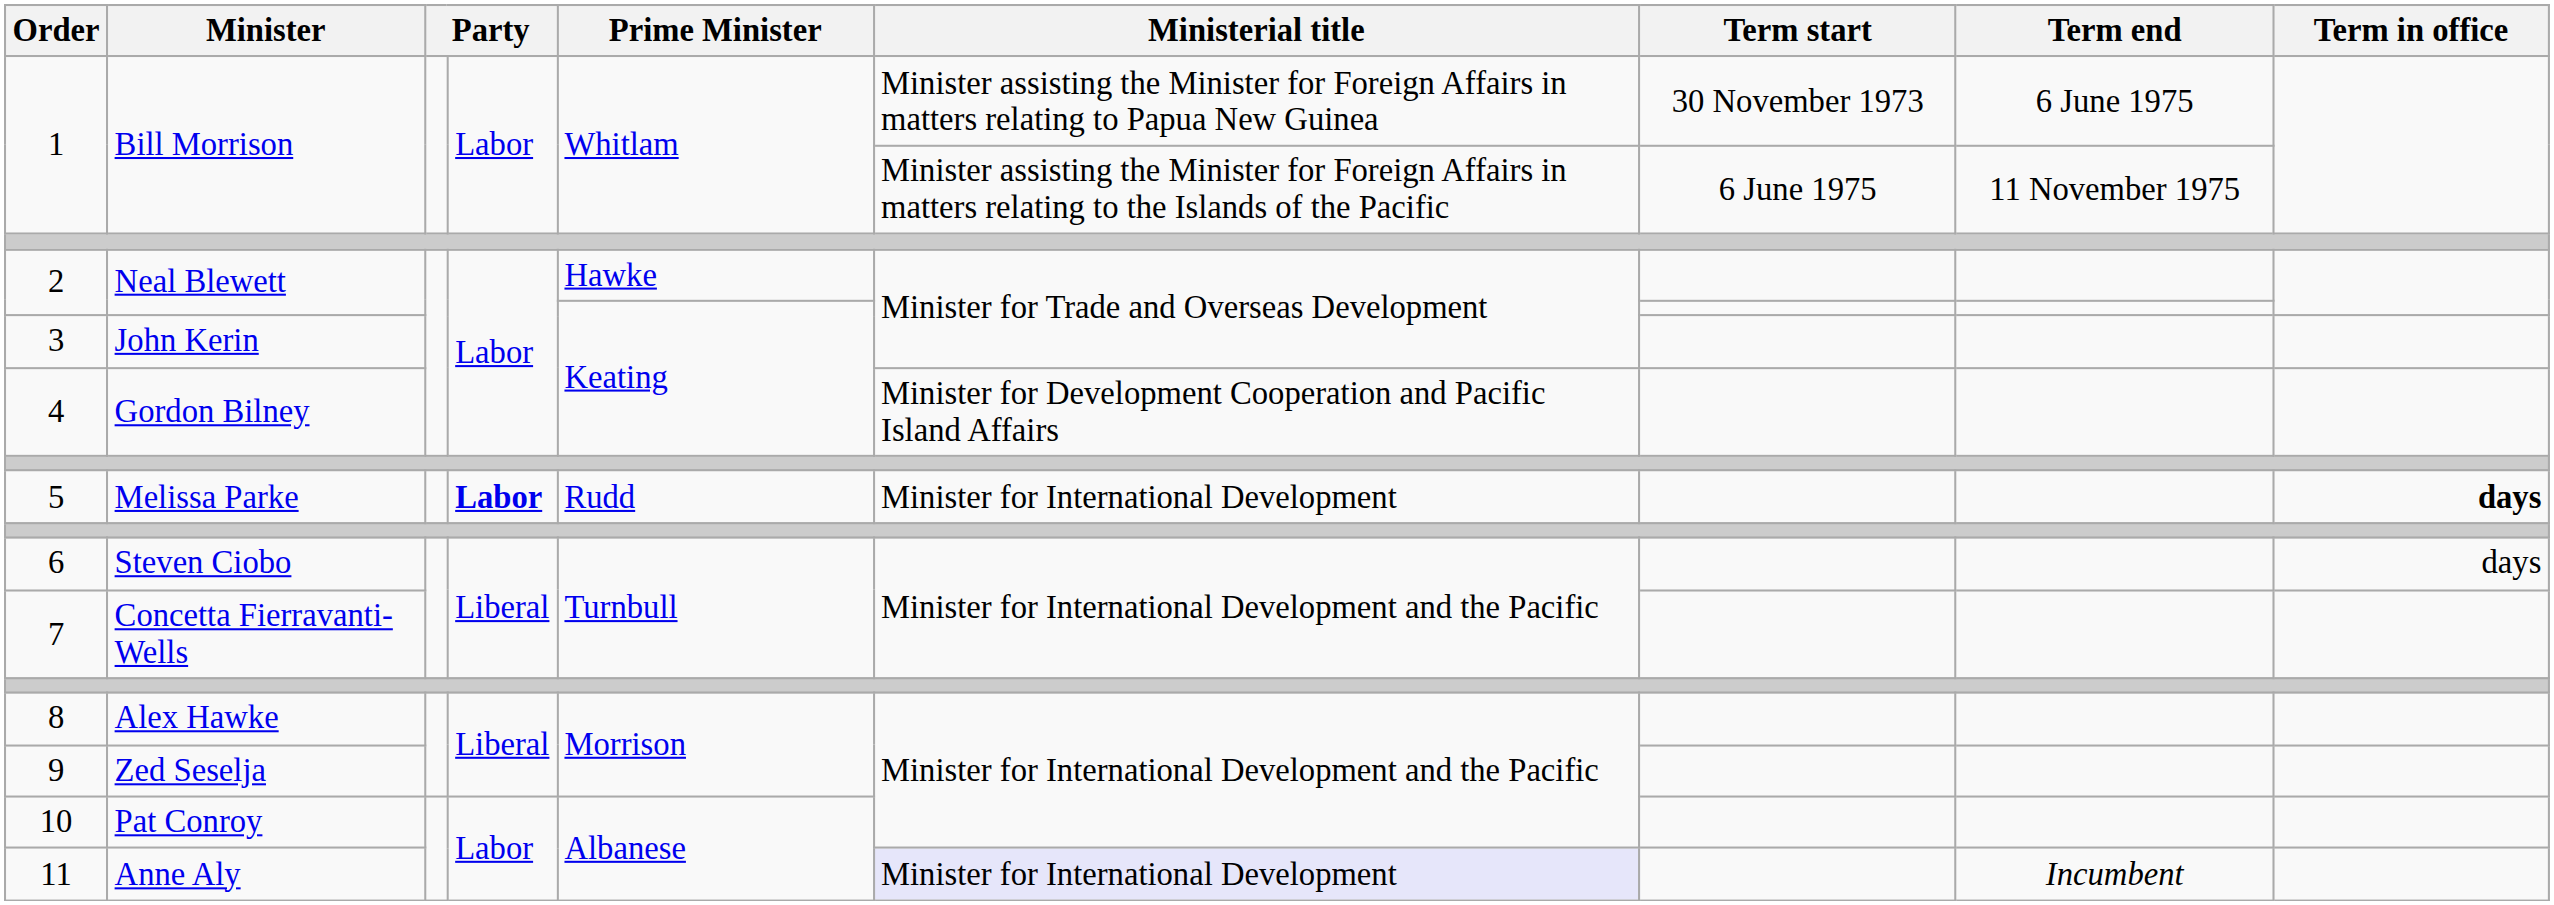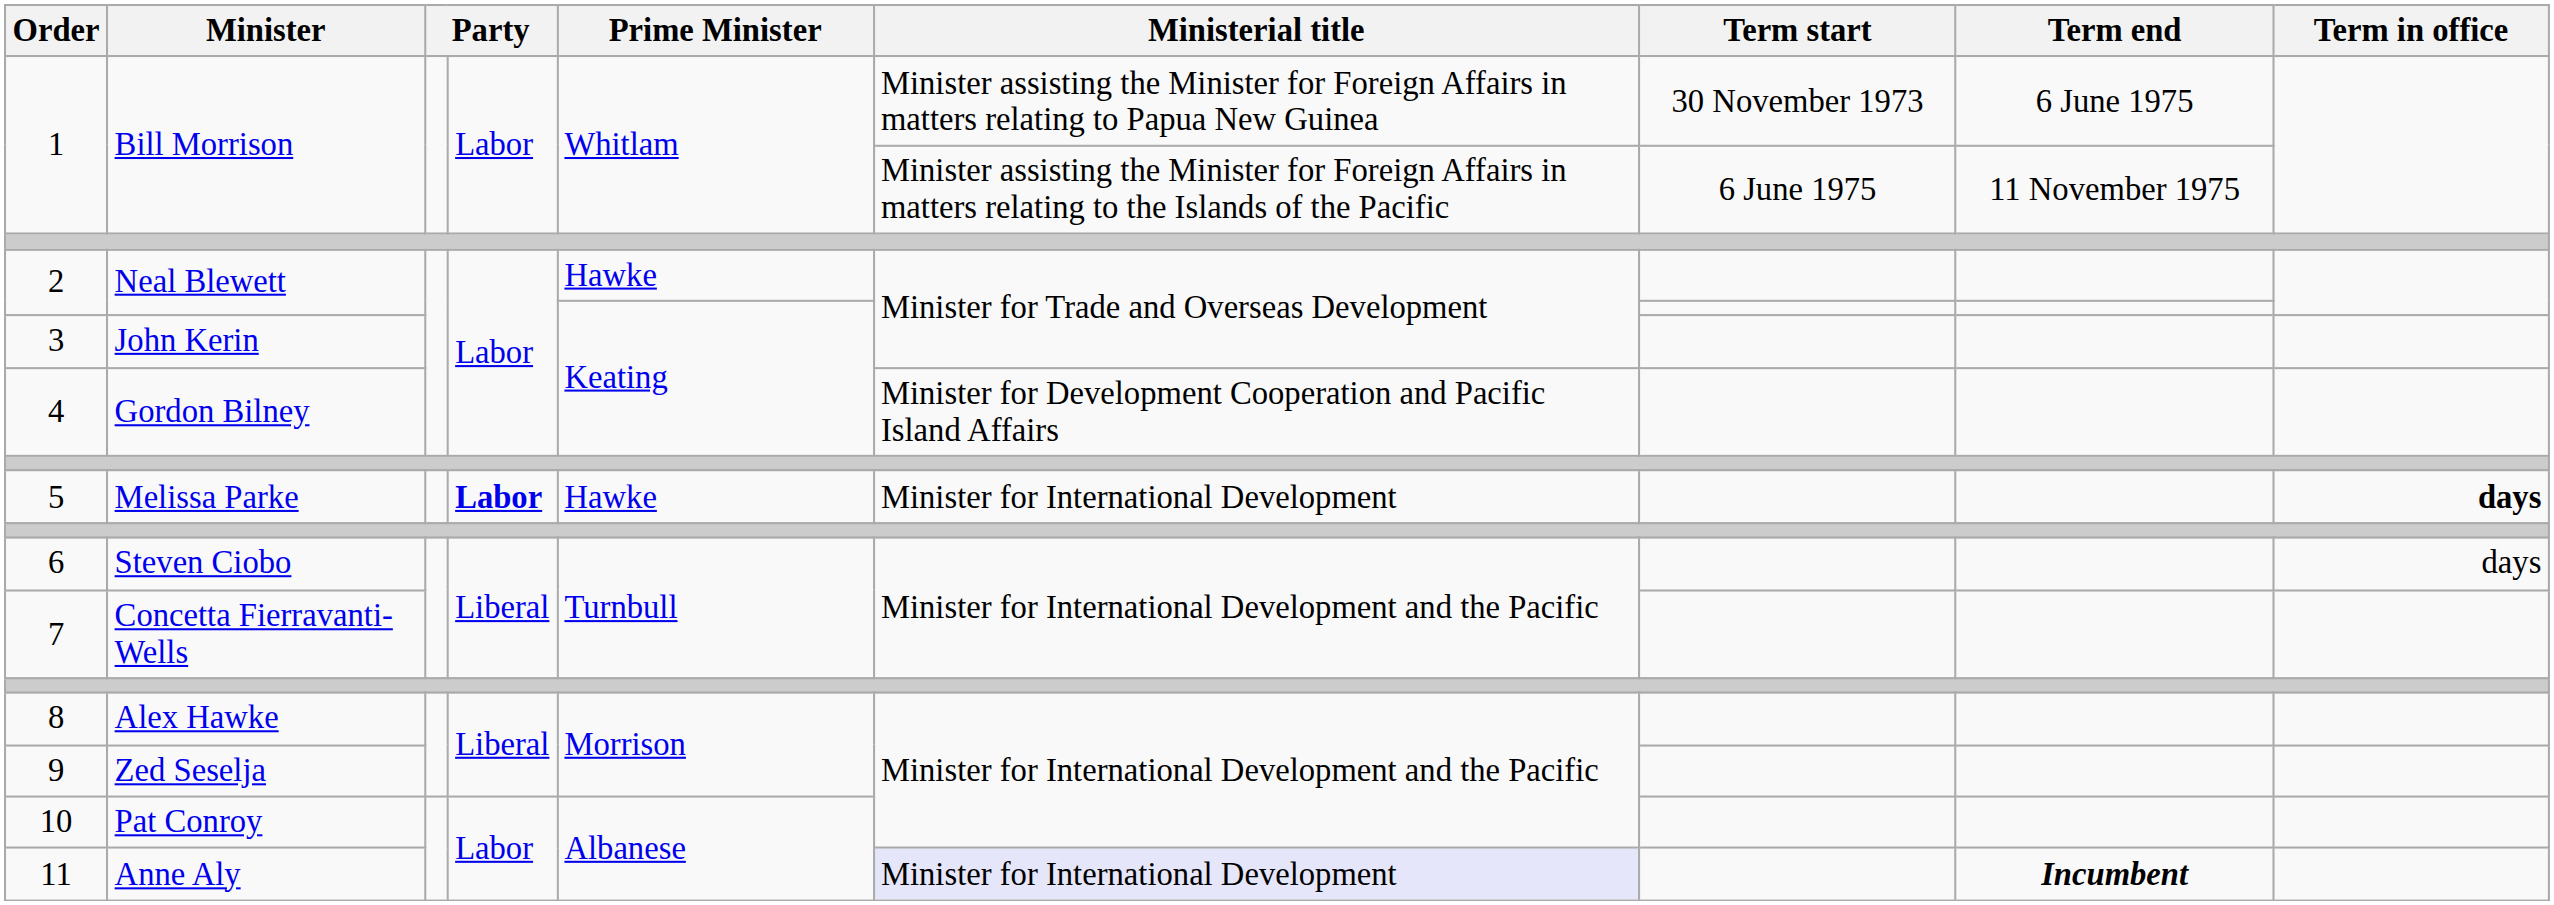 <table class="wikitable">
 <tr>
 <th width=5>Order</th>
 <th width=150>Minister</th>
 <th width=75 colspan="2">Party</th>
 <th width=150>Prime Minister</th>
 <th width=375>Ministerial title</th>
 <th width=150>Term start</th>
 <th width=150>Term end</th>
 <th width=130>Term in office</th>
 </tr>
 <tr>
 <td rowspan=2 align=center>1</td>
 <td rowspan=2><a href='#'>Bill Morrison</a></td>
 <td rowspan="2" > </td>
 <td rowspan=2><a href='#'>Labor</a></td>
 <td rowspan=2><a href='#'>Whitlam</a></td>
 <td>Minister assisting the Minister for Foreign Affairs in matters relating to Papua New Guinea</td>
 <td align=center>30 November 1973</td>
 <td align=center>6 June 1975</td>
 <td rowspan=2 align=right></td>
 </tr>
 <tr>
 <td>Minister assisting the Minister for Foreign Affairs in matters relating to the Islands of the Pacific</td>
 <td align=center>6 June 1975</td>
 <td align=center>11 November 1975</td>
 </tr>
 <tr>
 <th colspan=9 style="background: #cccccc;"></th>
 </tr>
 <tr>
 <td rowspan=2 align=center>2</td>
 <td rowspan=2><a href='#'>Neal Blewett</a></td>
 <td rowspan=4 > </td>
 <td rowspan=4><a href='#'>Labor</a></td>
 <td><a href='#'>Hawke</a></td>
 <td rowspan=3>Minister for Trade and Overseas Development</td>
 <td align=center></td>
 <td align=center></td>
 <td rowspan=2 align=right></td>
 </tr>
 <tr>
 <td rowspan=3><a href='#'>Keating</a></td>
 <td align=center></td>
 <td align=center></td>
 </tr>
 <tr>
 <td align=center>3</td>
 <td><a href='#'>John Kerin</a></td>
 <td align=center></td>
 <td align=center></td>
 <td align=right></td>
 </tr>
 <tr>
 <td align=center>4</td>
 <td><a href='#'>Gordon Bilney</a></td>
 <td>Minister for Development Cooperation and Pacific Island Affairs</td>
 <td align=center></td>
 <td align=center></td>
 <td align=right><strong></strong></td>
 </tr>
 <tr>
 <th colspan=9 style="background: #cccccc;"></th>
 </tr>
 <tr>
 <td align=center>5</td>
 <td><a href='#'>Melissa Parke</a></td>
 <td> </td>
 <td><strong><a href='#'>Labor</a></strong></td>
-<td><a href='#'>Rudd</a></td>
+<td><a href='#'>Hawke</a></td>
 <td>Minister for International Development</td>
 <td align=center></td>
 <td align=center></td>
 <td align=right><strong> days</strong></td>
 </tr>
 <tr>
 <th colspan=9 style="background: #cccccc;"></th>
 </tr>
 <tr>
 <td align=center>6</td>
 <td><a href='#'>Steven Ciobo</a></td>
 <td rowspan=2 > </td>
 <td rowspan=2><a href='#'>Liberal</a></td>
 <td rowspan=2><a href='#'>Turnbull</a></td>
 <td rowspan=2>Minister for International Development and the Pacific</td>
 <td align=center></td>
 <td align=center></td>
 <td align=right> days</td>
 </tr>
 <tr>
 <td align=center>7</td>
 <td><a href='#'>Concetta Fierravanti-Wells</a></td>
 <td align=center></td>
 <td align=center></td>
 <td align=right></td>
 </tr>
 <tr>
 <th colspan=9 style="background: #cccccc;"></th>
 </tr>
 <tr>
 <td align=center>8</td>
 <td><a href='#'>Alex Hawke</a></td>
 <td rowspan=2 > </td>
 <td rowspan=2><a href='#'>Liberal</a></td>
 <td rowspan=2><a href='#'>Morrison</a></td>
 <td rowspan=3>Minister for International Development and the Pacific</td>
 <td align=center></td>
 <td align=center></td>
 <td align=right></td>
 </tr>
 <tr>
 <td align=center>9</td>
 <td><a href='#'>Zed Seselja</a></td>
 <td align=center></td>
 <td align=center></td>
 <td align=right></td>
 </tr>
 <tr>
 <td align=center>10</td>
 <td><a href='#'>Pat Conroy</a></td>
 <td rowspan=2 > </td>
 <td rowspan=2><a href='#'>Labor</a></td>
 <td rowspan=2><a href='#'>Albanese</a></td>
 <td align=center></td>
 <td align=center></td>
 <td align=right></td>
 </tr>
 <tr>
 <td align=center>11</td>
 <td><a href='#'>Anne Aly</a></td>
 <td style="background: lavender;">Minister for International Development</td>
 <td align=center></td>
-<td align=center><em>Incumbent</em></td>
+<td align=center><strong><em>Incumbent</em></strong></td>
 <td align=right></td>
 </tr>
 </table>
